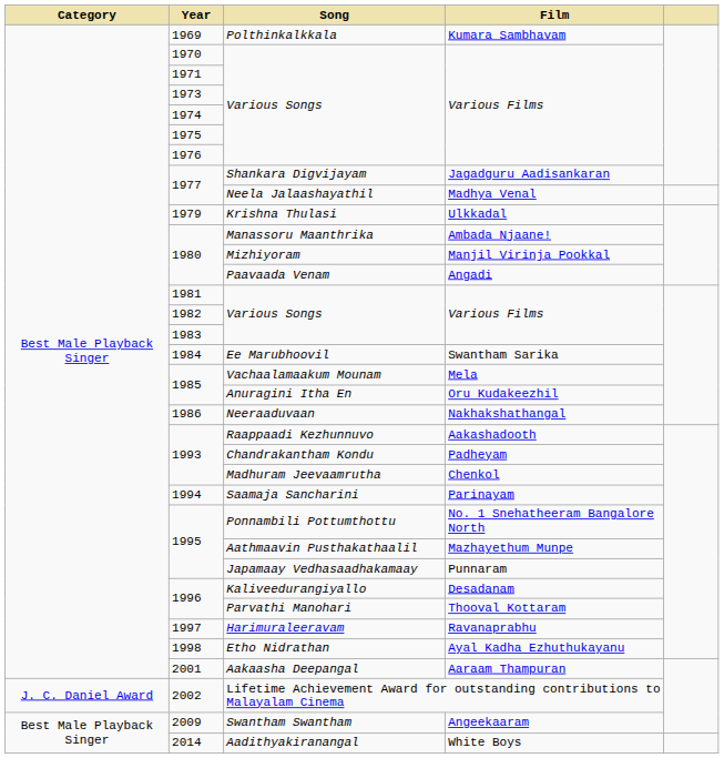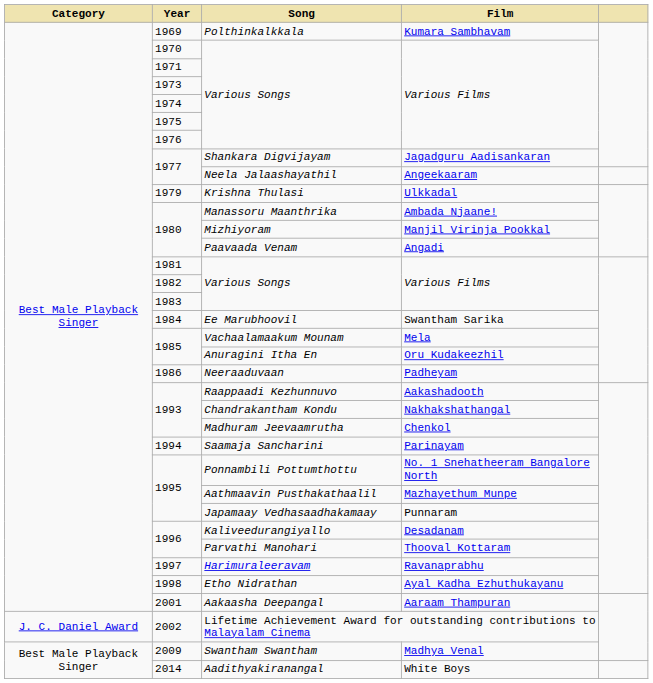 <table class="wikitable sortable plainrowheaders" style="width:60%">
 <tr>
 <th scope="col" style="background-color:#EFE4B0;width:15%;">Category</th>
 <th scope="col" style="background-color:#EFE4B0;width:5%;">Year</th>
 <th scope="col" style="background-color:#EFE4B0;width:20%;">Song</th>
 <th scope="col" style="background-color:#EFE4B0;width:20%;">Film</th>
 <th scope="col" style="background-color:#EFE4B0;width:5%;"></th>
 </tr>
 <tr>
 <td rowspan="32" style="text-align: center;"><a href='#'>Best Male Playback Singer</a></td>
 <td>1969</td>
 <td><em>Polthinkalkkala</em></td>
 <td><a href='#'>Kumara Sambhavam</a></td>
 <td rowspan="8"></td>
 </tr>
 <tr>
 <td>1970</td>
 <td rowspan="6"><em>Various Songs</em></td>
 <td rowspan="6"><em>Various Films</em></td>
 </tr>
 <tr>
 <td>1971</td>
 </tr>
 <tr>
 <td>1973</td>
 </tr>
 <tr>
 <td>1974</td>
 </tr>
 <tr>
 <td>1975</td>
 </tr>
 <tr>
 <td>1976</td>
 </tr>
 <tr>
 <td rowspan="2">1977</td>
 <td><em>Shankara Digvijayam</em></td>
 <td><a href='#'>Jagadguru Aadisankaran</a></td>
 </tr>
 <tr>
 <td><em>Neela Jalaashayathil</em></td>
-<td><a href='#'>Madhya Venal</a></td>
+<td><a href='#'>Angeekaaram</a></td>
 <td></td>
 </tr>
 <tr>
 <td>1979</td>
 <td><em>Krishna Thulasi</em></td>
 <td><a href='#'>Ulkkadal</a></td>
 <td rowspan="4"></td>
 </tr>
 <tr>
 <td rowspan="3">1980</td>
 <td><em>Manassoru Maanthrika</em></td>
 <td><a href='#'>Ambada Njaane!</a></td>
 </tr>
 <tr>
 <td><em>Mizhiyoram</em></td>
 <td><a href='#'>Manjil Virinja Pookkal</a></td>
 </tr>
 <tr>
 <td><em>Paavaada Venam</em></td>
 <td><a href='#'>Angadi</a></td>
 </tr>
 <tr>
 <td>1981</td>
 <td rowspan="3"><em>Various Songs</em></td>
 <td rowspan="3"><em>Various Films</em></td>
 <td rowspan="7"></td>
 </tr>
 <tr>
 <td>1982</td>
 </tr>
 <tr>
 <td>1983</td>
 </tr>
 <tr>
 <td>1984</td>
 <td><em>Ee Marubhoovil</em></td>
 <td>Swantham Sarika</td>
 </tr>
 <tr>
 <td rowspan="2">1985</td>
 <td><em>Vachaalamaakum Mounam</em></td>
 <td><a href='#'>Mela</a></td>
 </tr>
 <tr>
 <td><em>Anuragini Itha En</em></td>
 <td><a href='#'>Oru Kudakeezhil</a></td>
 </tr>
 <tr>
 <td>1986</td>
 <td><em>Neeraaduvaan</em></td>
-<td><a href='#'>Nakhakshathangal</a></td>
+<td><a href='#'>Padheyam</a></td>
 </tr>
 <tr>
 <td rowspan="3">1993</td>
 <td><em>Raappaadi Kezhunnuvo</em></td>
 <td><a href='#'>Aakashadooth</a></td>
 <td rowspan="11"></td>
 </tr>
 <tr>
 <td><em>Chandrakantham Kondu</em></td>
-<td><a href='#'>Padheyam</a></td>
+<td><a href='#'>Nakhakshathangal</a></td>
 </tr>
 <tr>
 <td><em>Madhuram Jeevaamrutha</em></td>
 <td><a href='#'>Chenkol</a></td>
 </tr>
 <tr>
 <td>1994</td>
 <td><em>Saamaja Sancharini</em></td>
 <td><a href='#'>Parinayam</a></td>
 </tr>
 <tr>
 <td rowspan="3">1995</td>
 <td><em>Ponnambili Pottumthottu</em></td>
 <td><a href='#'>No. 1 Snehatheeram Bangalore North</a></td>
 </tr>
 <tr>
 <td><em>Aathmaavin Pusthakathaalil</em></td>
 <td><a href='#'>Mazhayethum Munpe</a></td>
 </tr>
 <tr>
 <td><em>Japamaay Vedhasaadhakamaay</em></td>
 <td>Punnaram</td>
 </tr>
 <tr>
 <td rowspan="2">1996</td>
 <td><em>Kaliveedurangiyallo</em></td>
 <td><a href='#'>Desadanam</a></td>
 </tr>
 <tr>
 <td><em>Parvathi Manohari</em></td>
 <td><a href='#'>Thooval Kottaram</a></td>
 </tr>
 <tr>
 <td>1997</td>
 <td><em><a href='#'>Harimuraleeravam</a></em></td>
 <td><a href='#'>Ravanaprabhu</a></td>
 </tr>
 <tr>
 <td>1998</td>
 <td><em>Etho Nidrathan</em></td>
 <td><a href='#'>Ayal Kadha Ezhuthukayanu</a></td>
 </tr>
 <tr>
 <td>2001</td>
 <td><em>Aakaasha Deepangal</em></td>
 <td><a href='#'>Aaraam Thampuran</a></td>
 <td rowspan="3"></td>
 </tr>
 <tr>
 <td style="text-align: center;"><a href='#'>J. C. Daniel Award</a></td>
 <td>2002</td>
 <td colspan="2">Lifetime Achievement Award for outstanding contributions to <a href='#'>Malayalam Cinema</a></td>
 </tr>
 <tr>
 <td rowspan="2" style="text-align: center;">Best Male Playback Singer</td>
 <td>2009</td>
 <td><em>Swantham Swantham</em></td>
-<td><a href='#'>Angeekaaram</a></td>
+<td><a href='#'>Madhya Venal</a></td>
 </tr>
 <tr>
 <td>2014</td>
 <td><em>Aadithyakiranangal</em></td>
 <td>White Boys</td>
 <td></td>
 </tr>
 </table>
